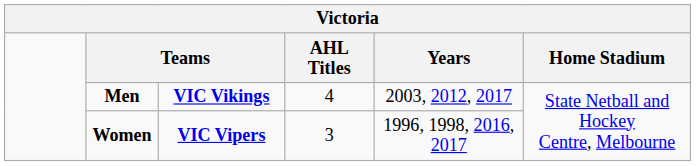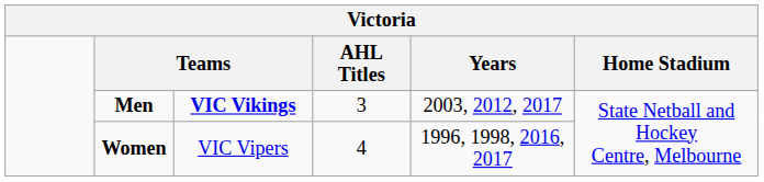 <table class="wikitable" style="text-align: center;">
 <tr>
 <th colspan=6><strong>Victoria</strong></th>
 </tr>
 <tr>
 <td rowspan=3; style="width:120px"></td>
 <th colspan=2>Teams</th>
 <th style="width:100px">AHL Titles</th>
 <th>Years</th>
 <th style="width:200px">Home Stadium</th>
 </tr>
 <tr>
 <td style="width: 60px"><strong>Men</strong></td>
 <td style="width: 150px"><strong><a href='#'>VIC Vikings</a></strong></td>
-<td>4</td>
+<td>3</td>
 <td style="width: 200px">2003, <a href='#'>2012</a>, <a href='#'>2017</a></td>
 <td rowspan=2><a href='#'>State Netball and Hockey<br>Centre</a>, <a href='#'>Melbourne</a></td>
 </tr>
 <tr>
 <td style="width: 60px"><strong>Women</strong></td>
-<td style="width: 150px"><strong><a href='#'>VIC Vipers</a></strong></td>
-<td>3</td>
+<td style="width: 150px"><a href='#'>VIC Vipers</a></td>
+<td>4</td>
 <td style="width: 200px">1996, 1998, <a href='#'>2016</a>, <a href='#'>2017</a></td>
 </tr>
 </table>
